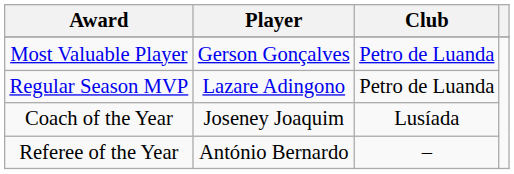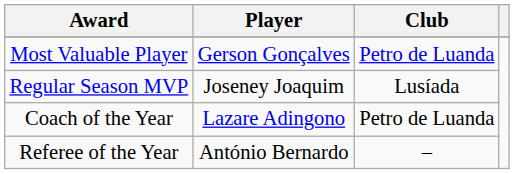 <table class="wikitable" style="text-align:center;">
 <tr>
 <th>Award</th>
 <th>Player</th>
 <th>Club</th>
 <th></th>
 </tr>
 <tr>
 </tr>
 <tr>
 <td><a href='#'>Most Valuable Player</a></td>
 <td><a href='#'>Gerson Gonçalves</a></td>
 <td><a href='#'>Petro de Luanda</a></td>
 <td rowspan=4></td>
 </tr>
 <tr>
 <td><a href='#'>Regular Season MVP</a></td>
-<td><a href='#'>Lazare Adingono</a></td>
-<td>Petro de Luanda</td>
+<td>Joseney Joaquim</td>
+<td>Lusíada</td>
 </tr>
 <tr>
 <td>Coach of the Year</td>
-<td>Joseney Joaquim</td>
-<td>Lusíada</td>
+<td><a href='#'>Lazare Adingono</a></td>
+<td>Petro de Luanda</td>
 </tr>
 <tr>
 <td>Referee of the Year</td>
 <td>António Bernardo</td>
 <td>–</td>
 </tr>
 </table>
